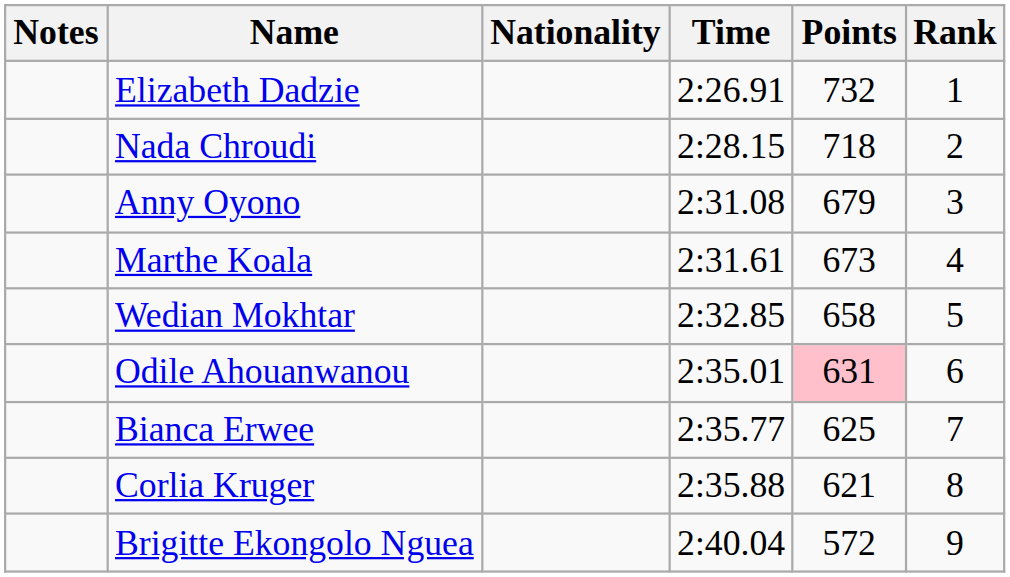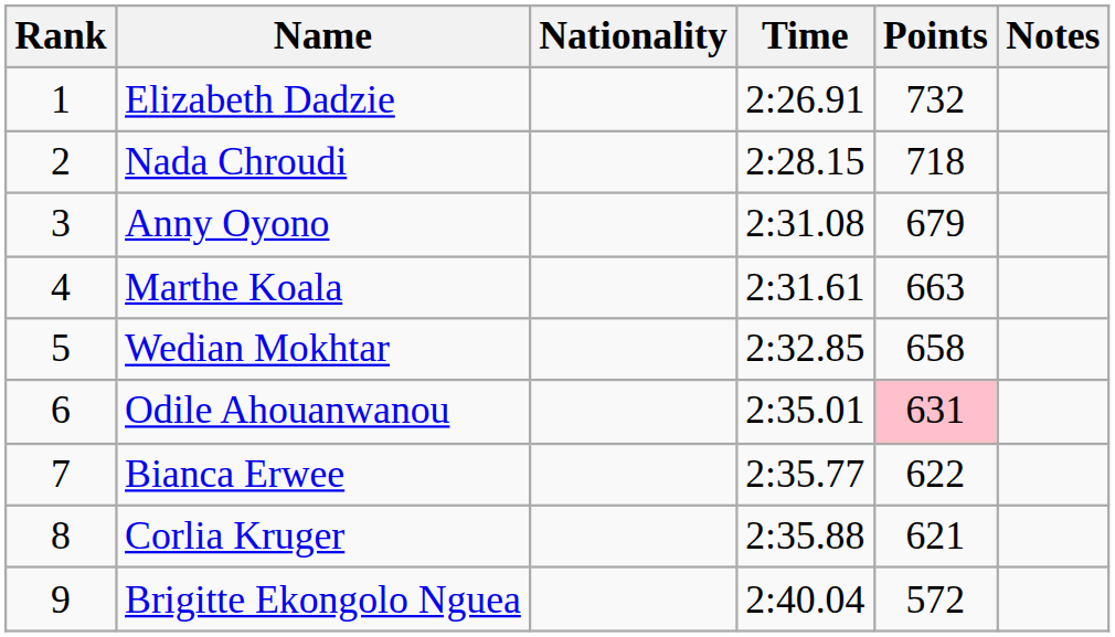 <table class="wikitable sortable" style="text-align:center">
 <tr>
-<th>Notes</th>
+<th>Rank</th>
 <th>Name</th>
 <th>Nationality</th>
 <th>Time</th>
 <th>Points</th>
-<th>Rank</th>
+<th>Notes</th>
 </tr>
 <tr>
-<td></td>
+<td>1</td>
 <td align="left"><a href='#'>Elizabeth Dadzie</a></td>
 <td align=left></td>
 <td>2:26.91</td>
 <td>732</td>
-<td>1</td>
+<td></td>
 </tr>
 <tr>
-<td></td>
+<td>2</td>
 <td align="left"><a href='#'>Nada Chroudi</a></td>
 <td align=left></td>
 <td>2:28.15</td>
 <td>718</td>
-<td>2</td>
+<td></td>
 </tr>
 <tr>
-<td></td>
+<td>3</td>
 <td align="left"><a href='#'>Anny Oyono</a></td>
 <td align=left></td>
 <td>2:31.08</td>
 <td>679</td>
-<td>3</td>
+<td></td>
 </tr>
 <tr>
-<td></td>
+<td>4</td>
 <td align="left"><a href='#'>Marthe Koala</a></td>
 <td align=left></td>
 <td>2:31.61</td>
-<td>673</td>
-<td>4</td>
+<td>663</td>
+<td></td>
 </tr>
 <tr>
-<td></td>
+<td>5</td>
 <td align="left"><a href='#'>Wedian Mokhtar</a></td>
 <td align=left></td>
 <td>2:32.85</td>
 <td>658</td>
-<td>5</td>
+<td></td>
 </tr>
 <tr>
-<td></td>
+<td>6</td>
 <td align="left"><a href='#'>Odile Ahouanwanou</a></td>
 <td align=left></td>
 <td>2:35.01</td>
 <td style="background: pink;">631</td>
-<td>6</td>
+<td></td>
 </tr>
 <tr>
-<td></td>
+<td>7</td>
 <td align="left"><a href='#'>Bianca Erwee</a></td>
 <td align=left></td>
 <td>2:35.77</td>
-<td>625</td>
-<td>7</td>
+<td>622</td>
+<td></td>
 </tr>
 <tr>
-<td></td>
+<td>8</td>
 <td align="left"><a href='#'>Corlia Kruger</a></td>
 <td align=left></td>
 <td>2:35.88</td>
 <td>621</td>
-<td>8</td>
+<td></td>
 </tr>
 <tr>
-<td></td>
+<td>9</td>
 <td align="left"><a href='#'>Brigitte Ekongolo Nguea</a></td>
 <td align=left></td>
 <td>2:40.04</td>
 <td>572</td>
-<td>9</td>
+<td></td>
 </tr>
 </table>
